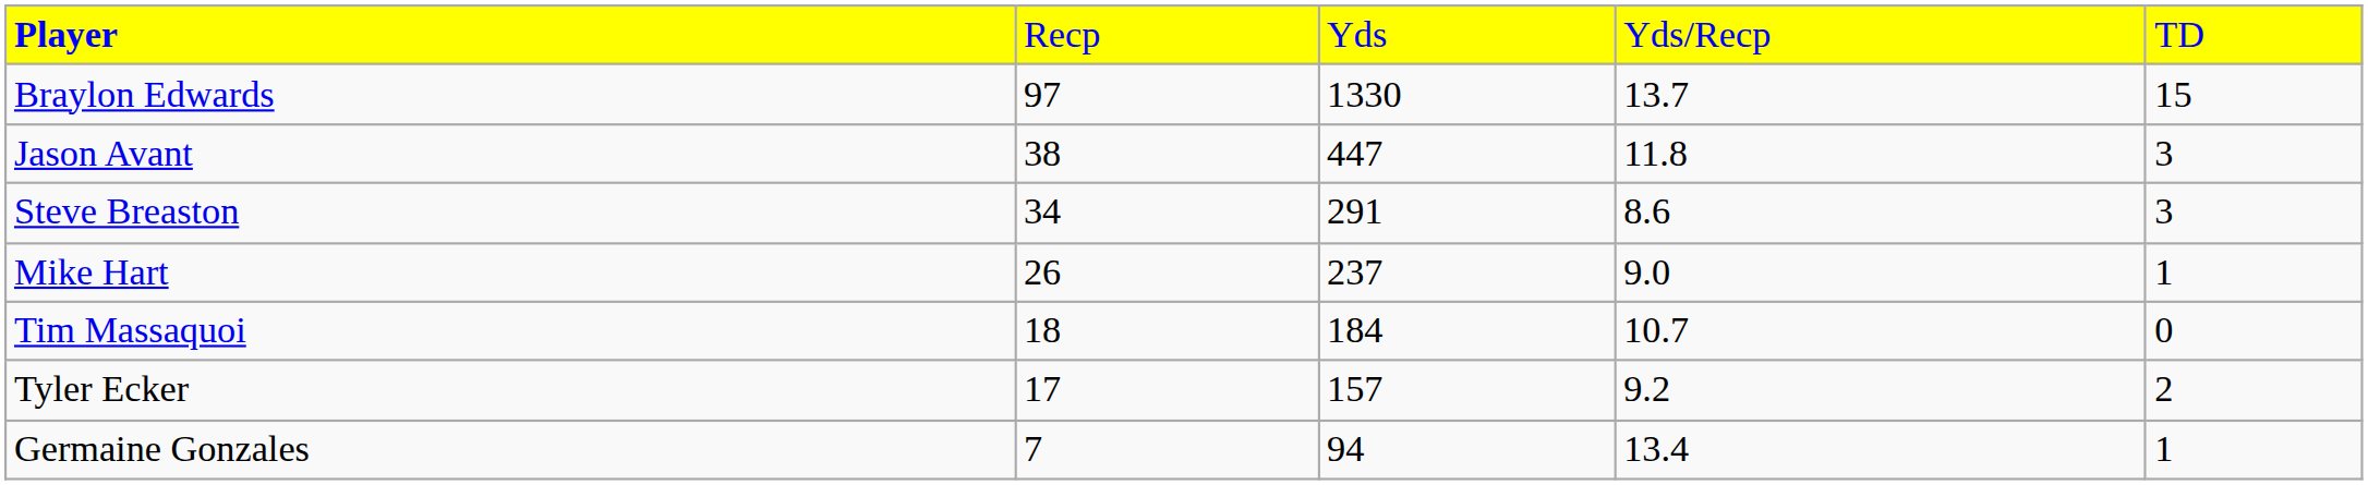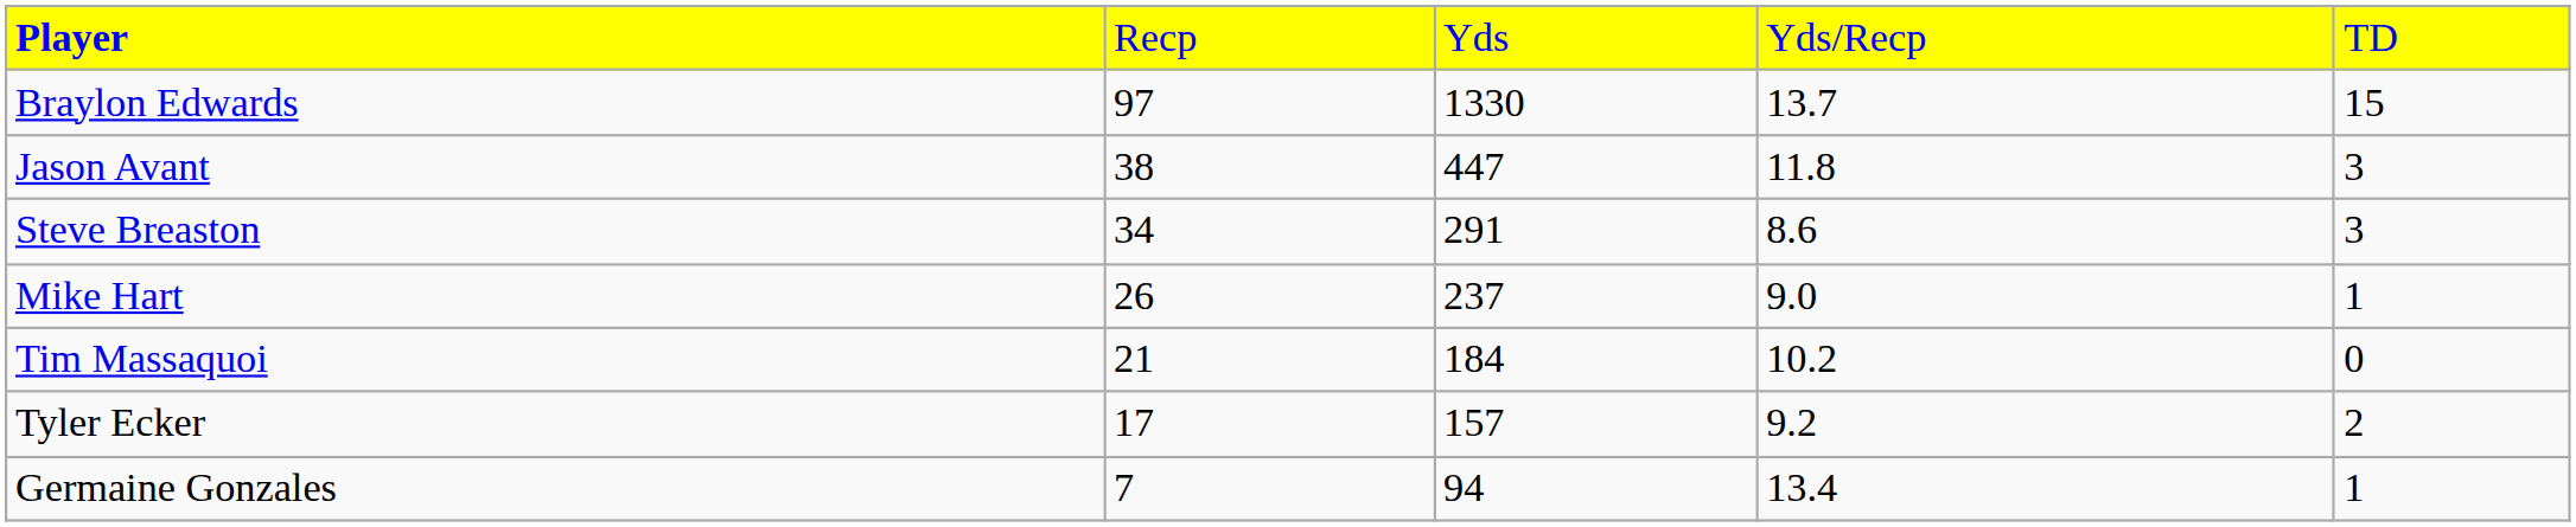 <table class="wikitable" width="80%">
 <tr style="background:yellow;color:blue;">
 <td><strong>Player</strong></td>
 <td>Recp</td>
 <td>Yds</td>
 <td>Yds/Recp</td>
 <td>TD</td>
 </tr>
 <tr>
 <td><a href='#'>Braylon Edwards</a></td>
 <td>97</td>
 <td>1330</td>
 <td>13.7</td>
 <td>15</td>
 </tr>
 <tr>
 <td><a href='#'>Jason Avant</a></td>
 <td>38</td>
 <td>447</td>
 <td>11.8</td>
 <td>3</td>
 </tr>
 <tr>
 <td><a href='#'>Steve Breaston</a></td>
 <td>34</td>
 <td>291</td>
 <td>8.6</td>
 <td>3</td>
 </tr>
 <tr>
 <td><a href='#'>Mike Hart</a></td>
 <td>26</td>
 <td>237</td>
 <td>9.0</td>
 <td>1</td>
 </tr>
 <tr>
 <td><a href='#'>Tim Massaquoi</a></td>
-<td>18</td>
+<td>21</td>
 <td>184</td>
-<td>10.7</td>
+<td>10.2</td>
 <td>0</td>
 </tr>
 <tr>
 <td>Tyler Ecker</td>
 <td>17</td>
 <td>157</td>
 <td>9.2</td>
 <td>2</td>
 </tr>
 <tr>
 <td>Germaine Gonzales</td>
 <td>7</td>
 <td>94</td>
 <td>13.4</td>
 <td>1</td>
 </tr>
 </table>
